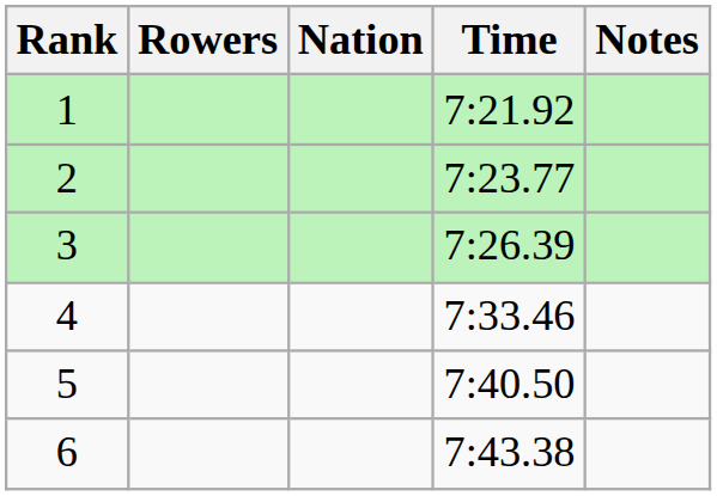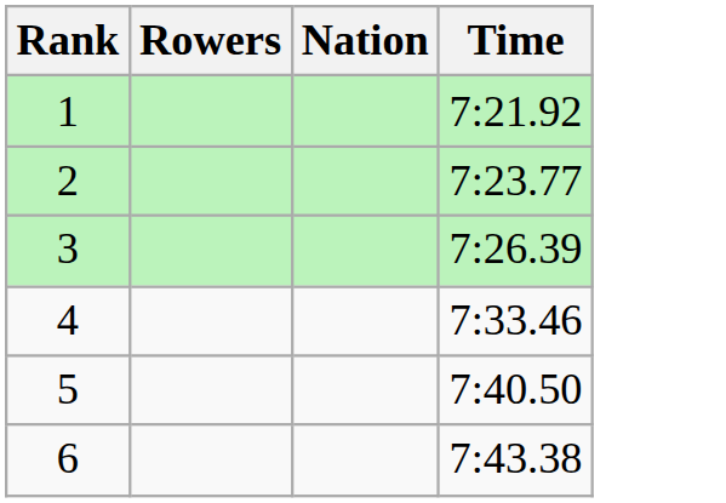 <table class="wikitable sortable" style=text-align:center>
 <tr>
 <th>Rank</th>
 <th>Rowers</th>
 <th>Nation</th>
 <th>Time</th>
-<th>Notes</th>
 </tr>
 <tr bgcolor=bbf3bb>
 <td>1</td>
 <td align=left></td>
 <td align=left></td>
 <td>7:21.92</td>
-<td></td>
 </tr>
 <tr bgcolor=bbf3bb>
 <td>2</td>
 <td align=left></td>
 <td align=left></td>
 <td>7:23.77</td>
-<td></td>
 </tr>
 <tr bgcolor=bbf3bb>
 <td>3</td>
 <td align=left></td>
 <td align=left></td>
 <td>7:26.39</td>
-<td></td>
 </tr>
 <tr>
 <td>4</td>
 <td align=left></td>
 <td align=left></td>
 <td>7:33.46</td>
-<td></td>
 </tr>
 <tr>
 <td>5</td>
 <td align=left></td>
 <td align=left></td>
 <td>7:40.50</td>
-<td></td>
 </tr>
 <tr>
 <td>6</td>
 <td align=left></td>
 <td align=left></td>
 <td>7:43.38</td>
-<td></td>
 </tr>
 </table>
